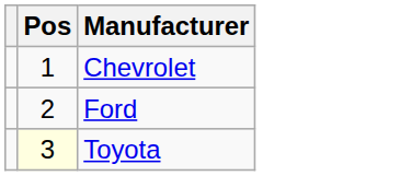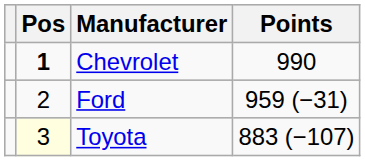 <table class="wikitable" style="font-size: 95%;">
 <tr>
 <th></th>
 <th>Pos</th>
 <th>Manufacturer</th>
+<th>Points</th>
 </tr>
 <tr>
 <td align="left"></td>
-<td style="text-align:center;">1</td>
+<td style="text-align:center;"><strong>1</strong></td>
 <td><a href='#'>Chevrolet</a></td>
+<td style="text-align:center;">990</td>
 </tr>
 <tr>
 <td align="left"></td>
 <td style="text-align:center;">2</td>
 <td><a href='#'>Ford</a></td>
+<td style="text-align:center;">959 (−31)</td>
 </tr>
 <tr>
 <td align="left"></td>
 <td style="background: lightyellow; text-align:center;">3</td>
 <td><a href='#'>Toyota</a></td>
+<td style="text-align:center;">883 (−107)</td>
 </tr>
 </table>
